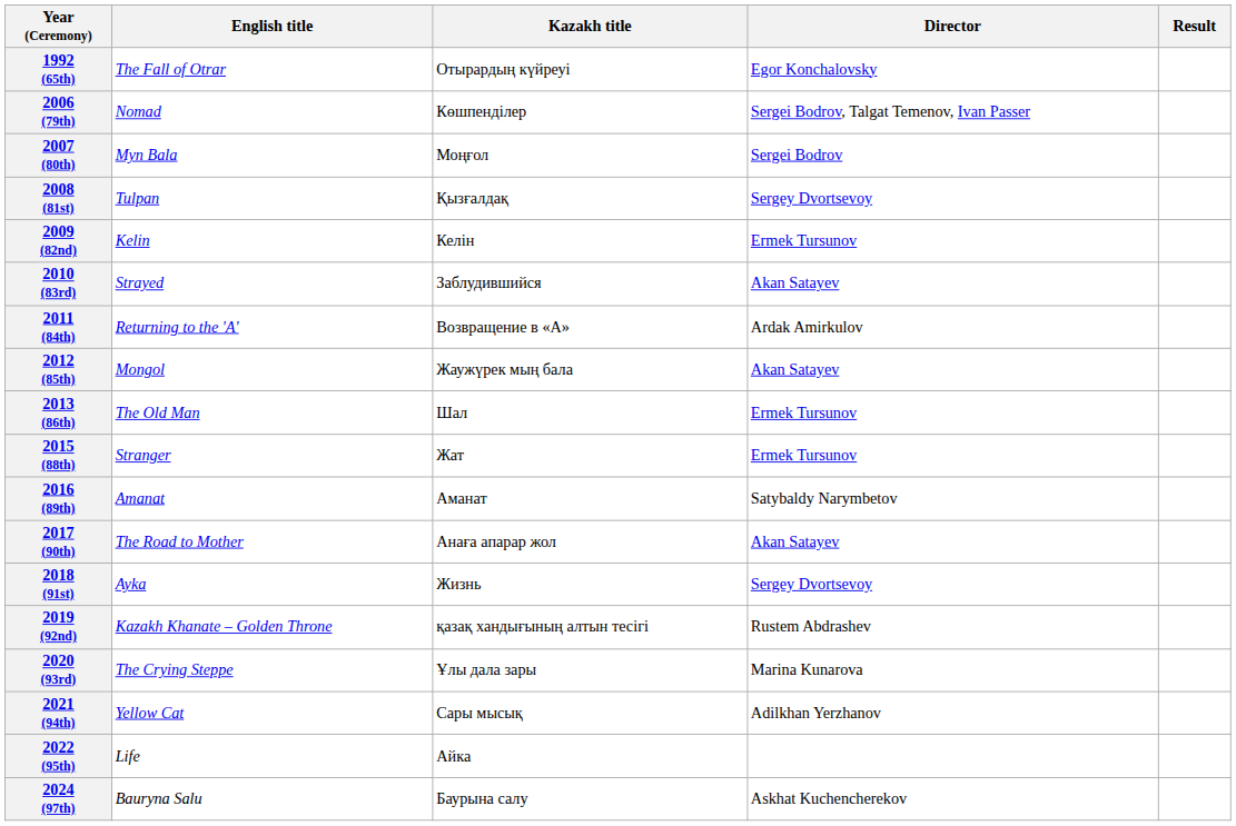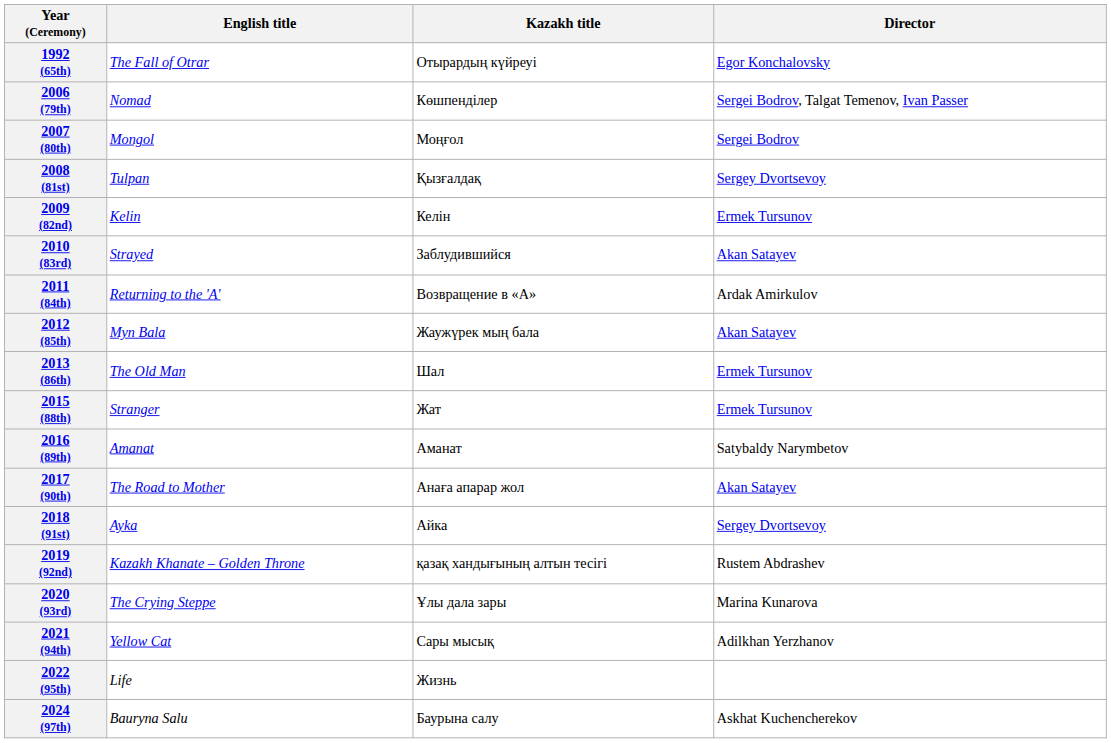 <table class="wikitable sortable" width="98%" style="background:#ffffff;">
 <tr>
 <th>Year<br><small>(Ceremony)</small></th>
 <th>English title</th>
 <th>Kazakh title</th>
 <th>Director</th>
-<th>Result</th>
 </tr>
 <tr>
 <th align="center"><a href='#'>1992</a><br><small><a href='#'>(65th)</a></small></th>
 <td><em><a href='#'>The Fall of Otrar</a></em></td>
 <td>Отырардың күйреуі</td>
 <td><a href='#'>Egor Konchalovsky</a></td>
-<td></td>
 </tr>
 <tr>
 <th align="center"><a href='#'>2006</a><br><small><a href='#'>(79th)</a></small></th>
 <td><em><a href='#'>Nomad</a></em></td>
 <td>Көшпенділер</td>
 <td><a href='#'>Sergei Bodrov</a>, Talgat Temenov, <a href='#'>Ivan Passer</a></td>
-<td></td>
 </tr>
 <tr>
 <th align="center"><a href='#'>2007</a><br><small><a href='#'>(80th)</a></small></th>
-<td><em><a href='#'>Myn Bala</a></em></td>
+<td><em><a href='#'>Mongol</a></em></td>
 <td>Моңғол</td>
 <td><a href='#'>Sergei Bodrov</a></td>
-<td></td>
 </tr>
 <tr>
 <th align="center"><a href='#'>2008</a><br><small><a href='#'>(81st)</a></small></th>
 <td><em><a href='#'>Tulpan</a></em></td>
 <td>Қызғалдақ</td>
 <td><a href='#'>Sergey Dvortsevoy</a></td>
-<td></td>
 </tr>
 <tr>
 <th align="center"><a href='#'>2009</a><br><small><a href='#'>(82nd)</a></small></th>
 <td><em><a href='#'>Kelin</a></em></td>
 <td>Келін</td>
 <td><a href='#'>Ermek Tursunov</a></td>
-<td></td>
 </tr>
 <tr>
 <th align="center"><a href='#'>2010</a><br><small><a href='#'>(83rd)</a></small></th>
 <td><em><a href='#'>Strayed</a></em></td>
 <td>Заблудившийся</td>
 <td><a href='#'>Akan Satayev</a></td>
-<td></td>
 </tr>
 <tr>
 <th align="center"><a href='#'>2011</a><br><small><a href='#'>(84th)</a></small></th>
 <td><em><a href='#'>Returning to the 'A'</a></em></td>
 <td>Возвращение в «А»</td>
 <td>Ardak Amirkulov</td>
-<td></td>
 </tr>
 <tr>
 <th align="center"><a href='#'>2012</a><br><small><a href='#'>(85th)</a></small></th>
-<td><em><a href='#'>Mongol</a></em></td>
+<td><em><a href='#'>Myn Bala</a></em></td>
 <td>Жаужүрек мың бала</td>
 <td><a href='#'>Akan Satayev</a></td>
-<td></td>
 </tr>
 <tr>
 <th align="center"><a href='#'>2013</a><br><small><a href='#'>(86th)</a></small></th>
 <td><em><a href='#'>The Old Man</a></em></td>
 <td>Шал</td>
 <td><a href='#'>Ermek Tursunov</a></td>
-<td></td>
 </tr>
 <tr>
 <th align="center"><a href='#'>2015</a><br><small><a href='#'>(88th)</a></small></th>
 <td><em><a href='#'>Stranger</a></em></td>
 <td>Жат</td>
 <td><a href='#'>Ermek Tursunov</a></td>
-<td></td>
 </tr>
 <tr>
 <th align="center"><a href='#'>2016</a><br><small><a href='#'>(89th)</a></small></th>
 <td><em><a href='#'>Amanat</a></em></td>
 <td>Аманат</td>
 <td>Satybaldy Narymbetov</td>
-<td></td>
 </tr>
 <tr>
 <th align="center"><a href='#'>2017</a><br><small><a href='#'>(90th)</a></small></th>
 <td><em><a href='#'>The Road to Mother</a></em></td>
 <td>Анаға апарар жол</td>
 <td><a href='#'>Akan Satayev</a></td>
-<td></td>
 </tr>
 <tr>
 <th align="center"><a href='#'>2018</a><br><small><a href='#'>(91st)</a></small></th>
 <td><em><a href='#'>Ayka</a></em></td>
-<td>Жизнь</td>
+<td>Айка</td>
 <td><a href='#'>Sergey Dvortsevoy</a></td>
-<td></td>
 </tr>
 <tr>
 <th align="center"><a href='#'>2019</a><br><small><a href='#'>(92nd)</a></small></th>
 <td><em><a href='#'>Kazakh Khanate – Golden Throne</a></em></td>
 <td>қазақ хандығының алтын тесігі</td>
 <td>Rustem Abdrashev</td>
-<td></td>
 </tr>
 <tr>
 <th align="center"><a href='#'>2020</a><br><small><a href='#'>(93rd)</a></small></th>
 <td><em><a href='#'>The Crying Steppe</a></em></td>
 <td>Ұлы дала зары</td>
 <td>Marina Kunarova</td>
-<td></td>
 </tr>
 <tr>
 <th align="center"><a href='#'>2021</a><br><small><a href='#'>(94th)</a></small></th>
 <td><em><a href='#'>Yellow Cat</a></em></td>
 <td>Сары мысық</td>
 <td>Adilkhan Yerzhanov</td>
-<td></td>
 </tr>
 <tr>
 <th align="center"><a href='#'>2022</a><br><small><a href='#'>(95th)</a></small></th>
 <td><em>Life</em></td>
-<td>Айка</td>
-<td></td>
+<td>Жизнь</td>
 <td></td>
 </tr>
 <tr>
 <th><a href='#'>2024</a><br><small><a href='#'>(97th)</a></small></th>
 <td><em>Bauryna Salu</em></td>
 <td>Баурына салу</td>
 <td>Askhat Kuchencherekov</td>
-<td></td>
 </tr>
 </table>
